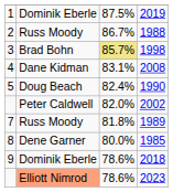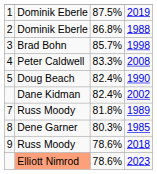 <table class="wikitable">
 <tr>
 </tr>
 <tr>
 <td>1</td>
 <td>Dominik Eberle</td>
 <td><abbr>87.5%</abbr></td>
 <td><a href='#'>2019</a></td>
 </tr>
 <tr>
 <td>2</td>
-<td>Russ Moody</td>
-<td><abbr>86.7%</abbr></td>
+<td>Dominik Eberle</td>
+<td><abbr>86.8%</abbr></td>
 <td><a href='#'>1988</a></td>
 </tr>
 <tr>
 <td>3</td>
 <td>Brad Bohn</td>
-<td style="background: khaki;"><abbr>85.7%</abbr></td>
+<td><abbr>85.7%</abbr></td>
 <td><a href='#'>1998</a></td>
 </tr>
 <tr>
 <td>4</td>
-<td>Dane Kidman</td>
-<td><abbr>83.1%</abbr></td>
+<td>Peter Caldwell</td>
+<td><abbr>83.3%</abbr></td>
 <td><a href='#'>2008</a></td>
 </tr>
 <tr>
 <td>5</td>
 <td>Doug Beach</td>
 <td><abbr>82.4%</abbr></td>
 <td><a href='#'>1990</a></td>
 </tr>
 <tr>
 <td></td>
-<td>Peter Caldwell</td>
-<td><abbr>82.0%</abbr></td>
+<td>Dane Kidman</td>
+<td><abbr>82.4%</abbr></td>
 <td><a href='#'>2002</a></td>
 </tr>
 <tr>
 <td>7</td>
 <td>Russ Moody</td>
 <td><abbr>81.8%</abbr></td>
 <td><a href='#'>1989</a></td>
 </tr>
 <tr>
 <td>8</td>
 <td>Dene Garner</td>
-<td><abbr>80.0%</abbr></td>
+<td><abbr>80.3%</abbr></td>
 <td><a href='#'>1985</a></td>
 </tr>
 <tr>
 <td>9</td>
-<td>Dominik Eberle</td>
+<td>Russ Moody</td>
 <td><abbr>78.6%</abbr></td>
 <td><a href='#'>2018</a></td>
 </tr>
 <tr>
 <td></td>
 <td style="background: lightsalmon;">Elliott Nimrod</td>
 <td><abbr>78.6%</abbr></td>
 <td><a href='#'>2023</a></td>
 </tr>
 </table>
